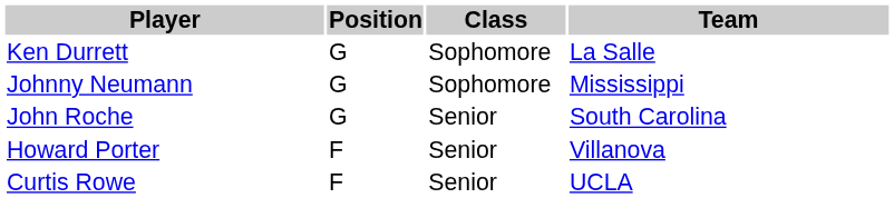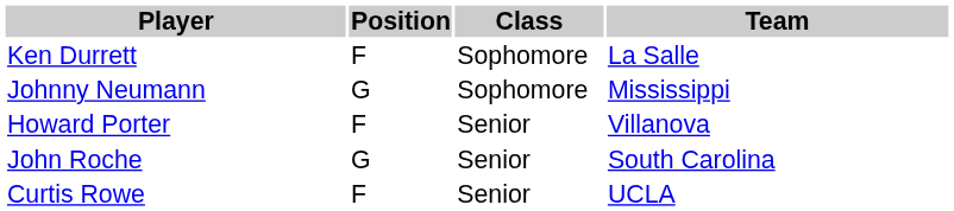 <table style="width:600px" "border:'1' 'solid' 'gray'">
 <tr>
 <th style="background:#CCCCCC;width:40%">Player</th>
 <th style="background:#CCCCCC;width:4%">Position</th>
 <th style="background:#CCCCCC;width:16%">Class</th>
 <th style="background:#CCCCCC;width:40%">Team</th>
 </tr>
 <tr>
 <td><a href='#'>Ken Durrett</a></td>
-<td>G</td>
+<td>F</td>
 <td>Sophomore</td>
 <td><a href='#'>La Salle</a></td>
 </tr>
 <tr>
 <td><a href='#'>Johnny Neumann</a></td>
 <td>G</td>
 <td>Sophomore</td>
 <td><a href='#'>Mississippi</a></td>
 </tr>
 <tr>
+<td><a href='#'>Howard Porter</a></td>
+<td>F</td>
+<td>Senior</td>
+<td><a href='#'>Villanova</a></td>
+</tr>
+<tr>
 <td><a href='#'>John Roche</a></td>
 <td>G</td>
 <td>Senior</td>
 <td><a href='#'>South Carolina</a></td>
-</tr>
-<tr>
-<td><a href='#'>Howard Porter</a></td>
-<td>F</td>
-<td>Senior</td>
-<td><a href='#'>Villanova</a></td>
 </tr>
 <tr>
 <td><a href='#'>Curtis Rowe</a></td>
 <td>F</td>
 <td>Senior</td>
 <td><a href='#'>UCLA</a></td>
 </tr>
 </table>
